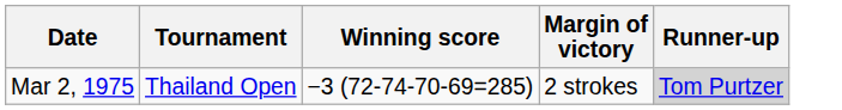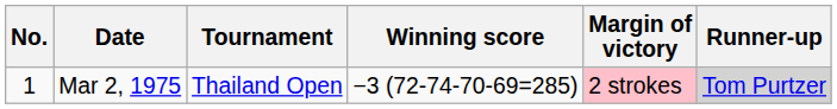 <table class="wikitable" style="font-size:95%;">
 <tr>
+<th>No.</th>
 <th>Date</th>
 <th>Tournament</th>
 <th>Winning score</th>
 <th>Margin of<br>victory</th>
 <th>Runner-up</th>
 </tr>
 <tr>
+<td align=center>1</td>
 <td align=right>Mar 2, <a href='#'>1975</a></td>
 <td><a href='#'>Thailand Open</a></td>
 <td>−3 (72-74-70-69=285)</td>
-<td>2 strokes</td>
+<td style="background: pink;">2 strokes</td>
 <td style="background: lightgrey;"> <a href='#'>Tom Purtzer</a></td>
 </tr>
 </table>
